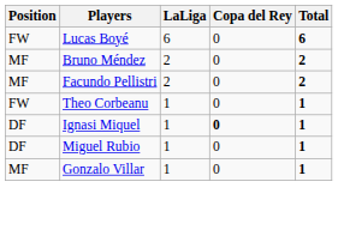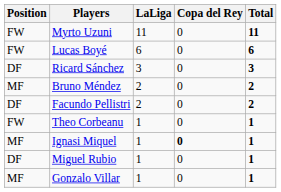 <table class="wikitable">
 <tr>
 <th>Position</th>
 <th>Players</th>
 <th>LaLiga</th>
 <th>Copa del Rey</th>
 <th>Total</th>
 </tr>
 <tr>
 <td>FW</td>
+<td> <a href='#'>Myrto Uzuni</a></td>
+<td>11</td>
+<td>0</td>
+<td><strong>11</strong></td>
+</tr>
+<tr>
+<td>FW</td>
 <td> <a href='#'>Lucas Boyé</a></td>
 <td>6</td>
 <td>0</td>
 <td><strong>6</strong></td>
+</tr>
+<tr>
+<td>DF</td>
+<td> <a href='#'>Ricard Sánchez</a></td>
+<td>3</td>
+<td>0</td>
+<td><strong>3</strong></td>
 </tr>
 <tr>
 <td>MF</td>
 <td> <a href='#'>Bruno Méndez</a></td>
 <td>2</td>
 <td>0</td>
 <td><strong>2</strong></td>
 </tr>
 <tr>
-<td>MF</td>
+<td>DF</td>
 <td> <a href='#'>Facundo Pellistri</a></td>
 <td>2</td>
 <td>0</td>
 <td><strong>2</strong></td>
 </tr>
 <tr>
 <td>FW</td>
 <td> <a href='#'>Theo Corbeanu</a></td>
 <td>1</td>
 <td>0</td>
 <td><strong>1</strong></td>
 </tr>
 <tr>
-<td>DF</td>
+<td>MF</td>
 <td> <a href='#'>Ignasi Miquel</a></td>
 <td>1</td>
 <td><strong>0</strong></td>
 <td><strong>1</strong></td>
 </tr>
 <tr>
 <td>DF</td>
 <td> <a href='#'>Miguel Rubio</a></td>
 <td>1</td>
 <td>0</td>
 <td><strong>1</strong></td>
 </tr>
 <tr>
 <td>MF</td>
 <td> <a href='#'>Gonzalo Villar</a></td>
 <td>1</td>
 <td>0</td>
 <td><strong>1</strong></td>
 </tr>
 </table>
